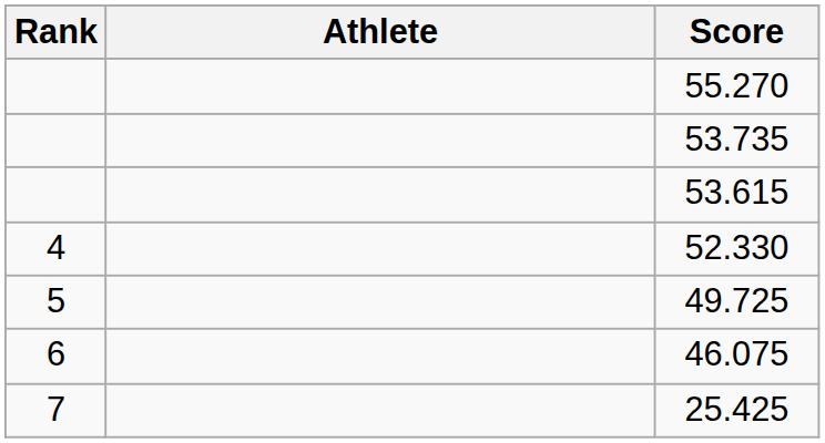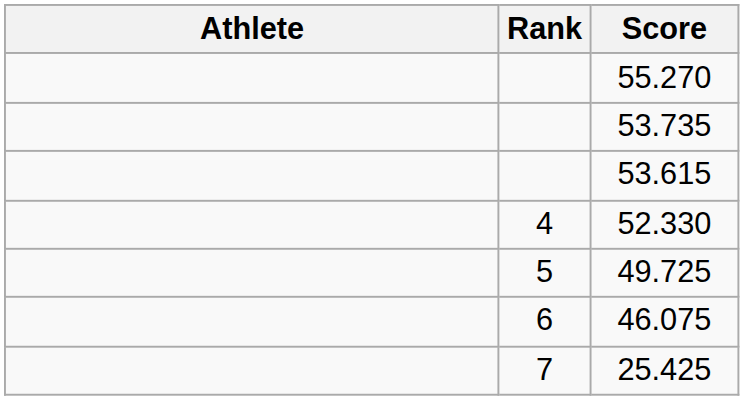 <table class=wikitable style="text-align:center">
 <tr>
+<th width=250>Athlete</th>
 <th width=40>Rank</th>
-<th width=250>Athlete</th>
 <th width=70>Score</th>
 </tr>
 <tr>
+<td align=left></td>
 <td></td>
-<td align=left></td>
 <td>55.270</td>
 </tr>
 <tr>
+<td align=left></td>
 <td></td>
-<td align=left></td>
 <td>53.735</td>
 </tr>
 <tr>
+<td align=left></td>
 <td></td>
-<td align=left></td>
 <td>53.615</td>
 </tr>
 <tr>
+<td align=left></td>
 <td>4</td>
-<td align=left></td>
 <td>52.330</td>
 </tr>
 <tr>
+<td align=left></td>
 <td>5</td>
-<td align=left></td>
 <td>49.725</td>
 </tr>
 <tr>
+<td align=left></td>
 <td>6</td>
-<td align=left></td>
 <td>46.075</td>
 </tr>
 <tr>
+<td align=left></td>
 <td>7</td>
-<td align=left></td>
 <td>25.425</td>
 </tr>
 </table>
